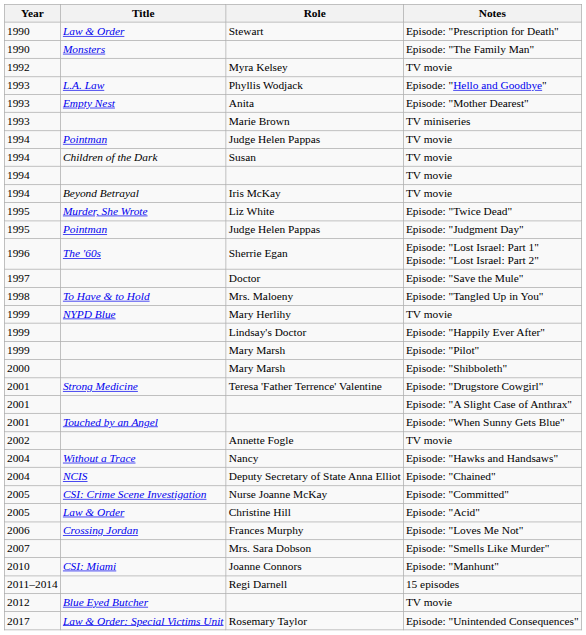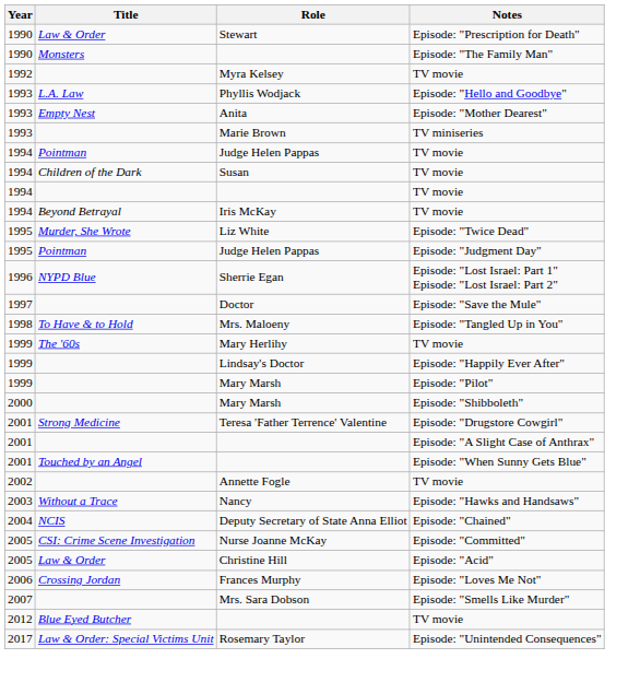 <table class="wikitable sortable">
 <tr>
 <th>Year</th>
 <th>Title</th>
 <th>Role</th>
 <th class="unsortable">Notes</th>
 </tr>
 <tr>
 <td>1990</td>
 <td><em><a href='#'>Law & Order</a></em></td>
 <td>Stewart</td>
 <td>Episode: "Prescription for Death"</td>
 </tr>
 <tr>
 <td>1990</td>
 <td><em><a href='#'>Monsters</a></em></td>
 <td></td>
 <td>Episode: "The Family Man"</td>
 </tr>
 <tr>
 <td>1992</td>
 <td><em></em></td>
 <td>Myra Kelsey</td>
 <td>TV movie</td>
 </tr>
 <tr>
 <td>1993</td>
 <td><em><a href='#'>L.A. Law</a></em></td>
 <td>Phyllis Wodjack</td>
 <td>Episode: "<a href='#'>Hello and Goodbye</a>"</td>
 </tr>
 <tr>
 <td>1993</td>
 <td><em><a href='#'>Empty Nest</a></em></td>
 <td>Anita</td>
 <td>Episode: "Mother Dearest"</td>
 </tr>
 <tr>
 <td>1993</td>
 <td><em></em></td>
 <td>Marie Brown</td>
 <td>TV miniseries</td>
 </tr>
 <tr>
 <td>1994</td>
 <td><em><a href='#'>Pointman</a></em></td>
 <td>Judge Helen Pappas</td>
 <td>TV movie</td>
 </tr>
 <tr>
 <td>1994</td>
 <td><em>Children of the Dark</em></td>
 <td>Susan</td>
 <td>TV movie</td>
 </tr>
 <tr>
 <td>1994</td>
 <td><em></em></td>
 <td></td>
 <td>TV movie</td>
 </tr>
 <tr>
 <td>1994</td>
 <td><em>Beyond Betrayal</em></td>
 <td>Iris McKay</td>
 <td>TV movie</td>
 </tr>
 <tr>
 <td>1995</td>
 <td><em><a href='#'>Murder, She Wrote</a></em></td>
 <td>Liz White</td>
 <td>Episode: "Twice Dead"</td>
 </tr>
 <tr>
 <td>1995</td>
 <td><em><a href='#'>Pointman</a></em></td>
 <td>Judge Helen Pappas</td>
 <td>Episode: "Judgment Day"</td>
 </tr>
 <tr>
 <td>1996</td>
-<td><em><a href='#'>The '60s</a></em></td>
+<td><em><a href='#'>NYPD Blue</a></em></td>
 <td>Sherrie Egan</td>
 <td>Episode: "Lost Israel: Part 1"<br>Episode: "Lost Israel: Part 2"</td>
 </tr>
 <tr>
 <td>1997</td>
 <td><em></em></td>
 <td>Doctor</td>
 <td>Episode: "Save the Mule"</td>
 </tr>
 <tr>
 <td>1998</td>
 <td><em><a href='#'>To Have & to Hold</a></em></td>
 <td>Mrs. Maloeny</td>
 <td>Episode: "Tangled Up in You"</td>
 </tr>
 <tr>
 <td>1999</td>
-<td><em><a href='#'>NYPD Blue</a></em></td>
+<td><em><a href='#'>The '60s</a></em></td>
 <td>Mary Herlihy</td>
 <td>TV movie</td>
 </tr>
 <tr>
 <td>1999</td>
 <td><em></em></td>
 <td>Lindsay's Doctor</td>
 <td>Episode: "Happily Ever After"</td>
 </tr>
 <tr>
 <td>1999</td>
 <td><em></em></td>
 <td>Mary Marsh</td>
 <td>Episode: "Pilot"</td>
 </tr>
 <tr>
 <td>2000</td>
 <td><em></em></td>
 <td>Mary Marsh</td>
 <td>Episode: "Shibboleth"</td>
 </tr>
 <tr>
 <td>2001</td>
 <td><em><a href='#'>Strong Medicine</a></em></td>
 <td>Teresa 'Father Terrence' Valentine</td>
 <td>Episode: "Drugstore Cowgirl"</td>
 </tr>
 <tr>
 <td>2001</td>
 <td><em></em></td>
 <td></td>
 <td>Episode: "A Slight Case of Anthrax"</td>
 </tr>
 <tr>
 <td>2001</td>
 <td><em><a href='#'>Touched by an Angel</a></em></td>
 <td></td>
 <td>Episode: "When Sunny Gets Blue"</td>
 </tr>
 <tr>
 <td>2002</td>
 <td><em></em></td>
 <td>Annette Fogle</td>
 <td>TV movie</td>
 </tr>
 <tr>
-<td>2004</td>
+<td>2003</td>
 <td><em><a href='#'>Without a Trace</a></em></td>
 <td>Nancy</td>
 <td>Episode: "Hawks and Handsaws"</td>
 </tr>
 <tr>
 <td>2004</td>
 <td><em><a href='#'>NCIS</a></em></td>
 <td>Deputy Secretary of State Anna Elliot</td>
 <td>Episode: "Chained"</td>
 </tr>
 <tr>
 <td>2005</td>
 <td><em><a href='#'>CSI: Crime Scene Investigation</a></em></td>
 <td>Nurse Joanne McKay</td>
 <td>Episode: "Committed"</td>
 </tr>
 <tr>
 <td>2005</td>
 <td><em><a href='#'>Law & Order</a></em></td>
 <td>Christine Hill</td>
 <td>Episode: "Acid"</td>
 </tr>
 <tr>
 <td>2006</td>
 <td><em><a href='#'>Crossing Jordan</a></em></td>
 <td>Frances Murphy</td>
 <td>Episode: "Loves Me Not"</td>
 </tr>
 <tr>
 <td>2007</td>
 <td><em></em></td>
 <td>Mrs. Sara Dobson</td>
 <td>Episode: "Smells Like Murder"</td>
 </tr>
 <tr>
-<td>2010</td>
-<td><em><a href='#'>CSI: Miami</a></em></td>
-<td>Joanne Connors</td>
-<td>Episode: "Manhunt"</td>
-</tr>
-<tr>
-<td>2011–2014</td>
-<td><em></em></td>
-<td>Regi Darnell</td>
-<td>15 episodes</td>
-</tr>
-<tr>
 <td>2012</td>
 <td><em><a href='#'>Blue Eyed Butcher</a></em></td>
 <td></td>
 <td>TV movie</td>
 </tr>
 <tr>
 <td>2017</td>
 <td><em><a href='#'>Law & Order: Special Victims Unit</a></em></td>
 <td>Rosemary Taylor</td>
 <td>Episode: "Unintended Consequences"</td>
 </tr>
 </table>
